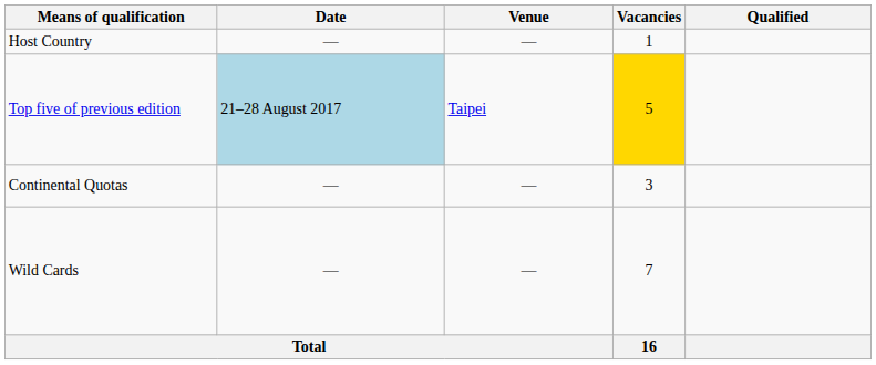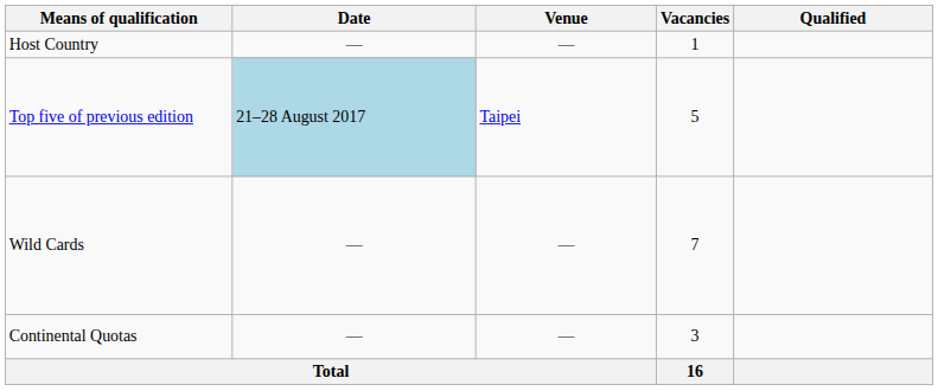 <table class="wikitable" width=900>
 <tr>
 <th width=25%>Means of qualification</th>
 <th width=27%>Date</th>
 <th width=20%>Venue</th>
 <th width=6%>Vacancies</th>
 <th width=22%>Qualified</th>
 </tr>
 <tr>
 <td>Host Country</td>
 <td style="text-align:center;">—</td>
 <td style="text-align:center;">—</td>
 <td style="text-align:center;">1</td>
 <td></td>
 </tr>
 <tr>
 <td><a href='#'>Top five of previous edition</a></td>
 <td style="background: lightblue;">21–28 August 2017</td>
 <td> <a href='#'>Taipei</a></td>
-<td style="background: gold; text-align:center;">5</td>
+<td style="text-align:center;">5</td>
 <td><br><br><br><br><br> <s></s><br><s></s></td>
+</tr>
+<tr>
+<td>Wild Cards</td>
+<td style="text-align:center;">—</td>
+<td style="text-align:center;">—</td>
+<td style="text-align:center;">7</td>
+<td><br><br><br><br><br><br><br></td>
 </tr>
 <tr>
 <td>Continental Quotas</td>
 <td style="text-align:center;">—</td>
 <td style="text-align:center;">—</td>
 <td style="text-align:center;">3</td>
 <td><br><br></td>
 </tr>
 <tr>
-<td>Wild Cards</td>
-<td style="text-align:center;">—</td>
-<td style="text-align:center;">—</td>
-<td style="text-align:center;">7</td>
-<td><br><br><br><br><br><br><br></td>
-</tr>
-<tr>
 <th colspan="3">Total</th>
 <th>16</th>
 <th></th>
 </tr>
 </table>
